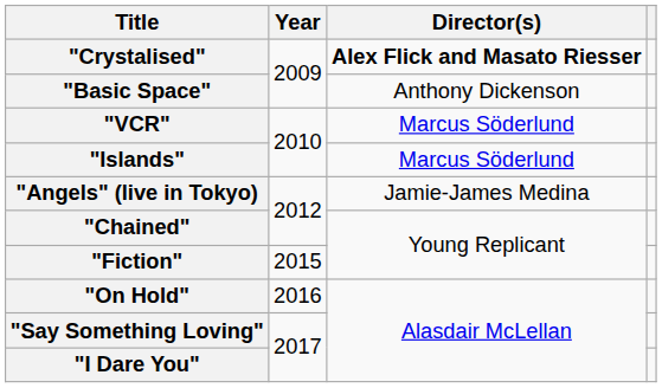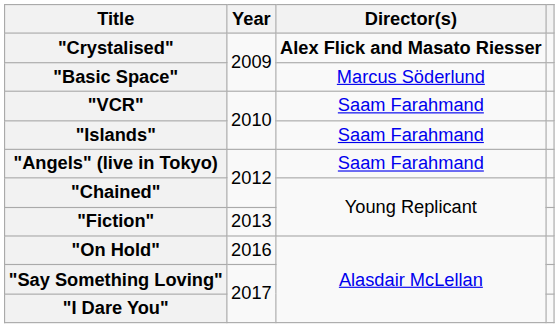 <table class="wikitable plainrowheaders" style="text-align:center">
 <tr>
 <th scope="col">Title</th>
 <th scope="col">Year</th>
 <th scope="col">Director(s)</th>
 <th scope="col"></th>
 </tr>
 <tr>
 <th scope="row">"Crystalised"</th>
 <td rowspan="2">2009</td>
 <td><strong>Alex Flick and Masato Riesser</strong></td>
 <td></td>
 </tr>
 <tr>
 <th scope="row">"Basic Space"</th>
-<td>Anthony Dickenson</td>
+<td><a href='#'>Marcus Söderlund</a></td>
 <td></td>
 </tr>
 <tr>
 <th scope="row">"VCR"</th>
 <td rowspan="2">2010</td>
-<td><a href='#'>Marcus Söderlund</a></td>
+<td><a href='#'>Saam Farahmand</a></td>
 <td></td>
 </tr>
 <tr>
 <th scope="row">"Islands"</th>
-<td><a href='#'>Marcus Söderlund</a></td>
+<td><a href='#'>Saam Farahmand</a></td>
 <td></td>
 </tr>
 <tr>
 <th scope="row">"Angels" (live in Tokyo)</th>
 <td rowspan="2">2012</td>
-<td>Jamie-James Medina</td>
+<td><a href='#'>Saam Farahmand</a></td>
 <td></td>
 </tr>
 <tr>
 <th scope="row">"Chained"</th>
 <td rowspan="2">Young Replicant</td>
 <td></td>
 </tr>
 <tr>
 <th scope="row">"Fiction"</th>
-<td>2015</td>
+<td>2013</td>
 <td></td>
 </tr>
 <tr>
 <th scope="row">"On Hold"</th>
 <td>2016</td>
 <td rowspan="3"><a href='#'>Alasdair McLellan</a></td>
 <td></td>
 </tr>
 <tr>
 <th scope="row">"Say Something Loving"</th>
 <td rowspan="2">2017</td>
 <td></td>
 </tr>
 <tr>
 <th scope="row">"I Dare You"</th>
 <td></td>
 </tr>
 </table>
